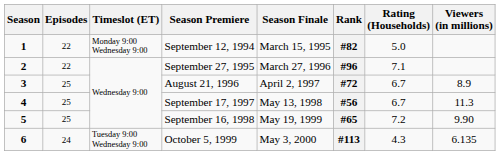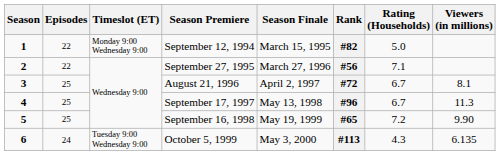 <table class="wikitable sortable">
 <tr style="background-color:#E0E0E0">
 <th>Season</th>
 <th>Episodes</th>
 <th>Timeslot (ET)</th>
 <th>Season Premiere</th>
 <th>Season Finale</th>
 <th>Rank</th>
 <th>Rating<br>(Households)</th>
 <th>Viewers<br>(in millions)</th>
 </tr>
 <tr style="background-color:#F9F9F9">
 <th style="background:#F9F9F9;text-align:center">1</th>
 <td style="font-size:13px;text-align:center">22</td>
 <th style="background:#F9F9F9;font-size:12px;font-weight:normal;text-align:left;line-height:110%">Monday 9:00<br>Wednesday 9:00</th>
 <td>September 12, 1994</td>
 <td>March 15, 1995</td>
 <th style="text-align:center">#82</th>
 <td style="text-align:center">5.0</td>
 <td></td>
 </tr>
 <tr style="background-color:#F9F9F9">
 <th style="background:#F9F9F9;text-align:center">2</th>
 <td style="font-size:13px;text-align:center">22</td>
 <th style="background:#F9F9F9;font-size:12px;font-weight:normal;text-align:left;line-height:110%" rowspan="4">Wednesday 9:00</th>
 <td>September 27, 1995</td>
 <td>March 27, 1996</td>
-<th style="text-align:center">#96</th>
+<th style="text-align:center">#56</th>
 <td style="text-align:center">7.1</td>
 <td></td>
 </tr>
 <tr style="background-color:#F9F9F9">
 <th style="background:#F9F9F9;text-align:center">3</th>
 <td style="font-size:13px;text-align:center">25</td>
 <td>August 21, 1996</td>
 <td>April 2, 1997</td>
 <th style="text-align:center">#72</th>
 <td style="text-align:center">6.7</td>
-<td style="text-align:center">8.9</td>
+<td style="text-align:center">8.1</td>
 </tr>
 <tr style="background-color:#F9F9F9">
 <th style="background:#F9F9F9;text-align:center">4</th>
 <td style="font-size:13px;text-align:center">25</td>
 <td>September 17, 1997</td>
 <td>May 13, 1998</td>
-<th style="text-align:center">#56</th>
+<th style="text-align:center">#96</th>
 <td style="text-align:center">6.7</td>
 <td style="text-align:center">11.3</td>
 </tr>
 <tr style="background-color:#F9F9F9">
 <th style="background:#F9F9F9;text-align:center">5</th>
 <td style="font-size:13px;text-align:center">25</td>
 <td>September 16, 1998</td>
 <td>May 19, 1999</td>
 <th style="text-align:center">#65</th>
 <td style="text-align:center">7.2</td>
 <td style="text-align:center">9.90</td>
 </tr>
 <tr style="background-color:#F9F9F9">
 <th style="background:#F9F9F9;text-align:center">6</th>
 <td style="font-size:13px;text-align:center">24</td>
 <th style="background:#F9F9F9;font-size:12px;font-weight:normal;text-align:left;line-height:110%">Tuesday 9:00<br>Wednesday 9:00</th>
 <td>October 5, 1999</td>
 <td>May 3, 2000</td>
 <th style="text-align:center">#113</th>
 <td style="text-align:center">4.3</td>
 <td style="text-align:center">6.135</td>
 </tr>
 </table>
